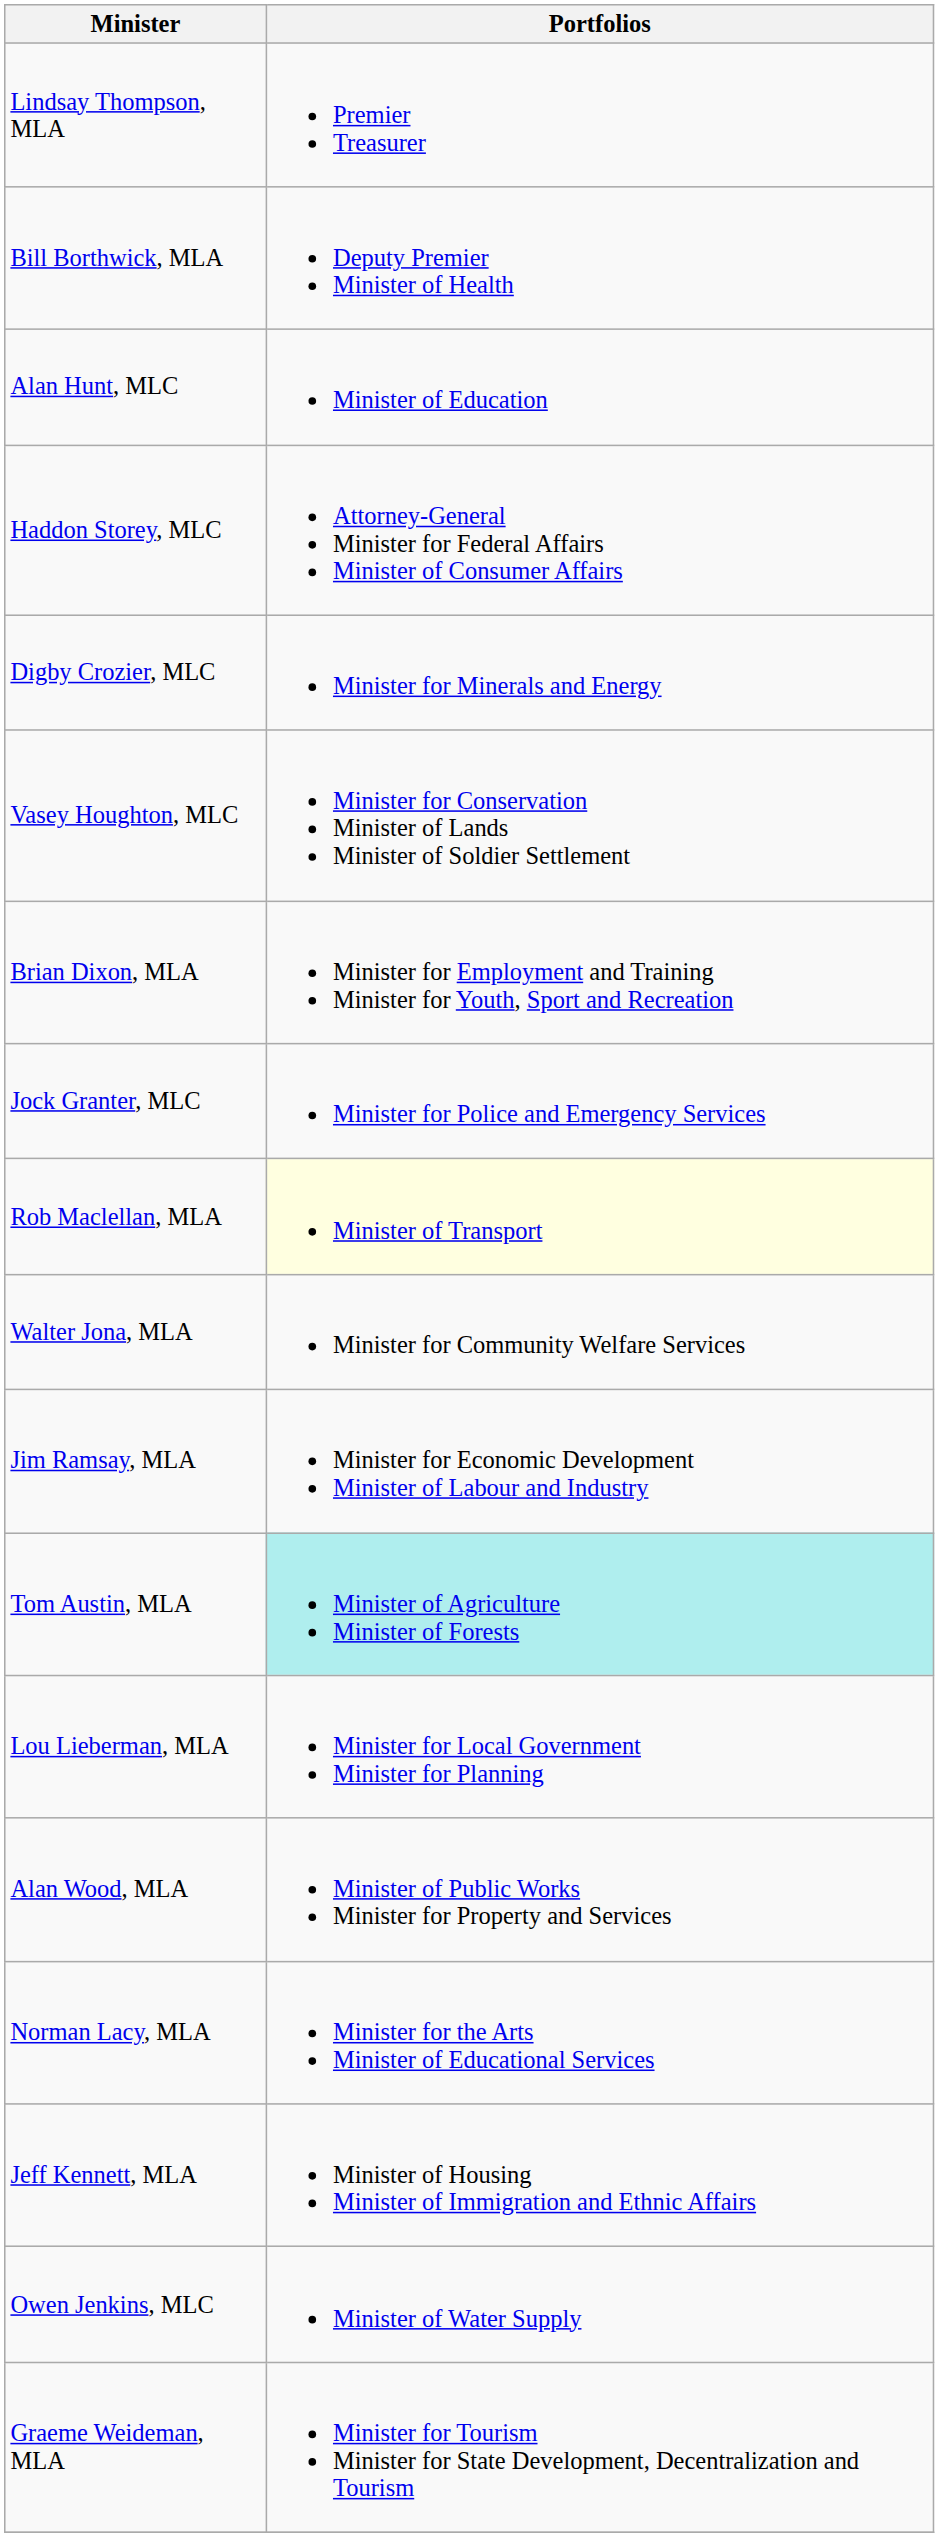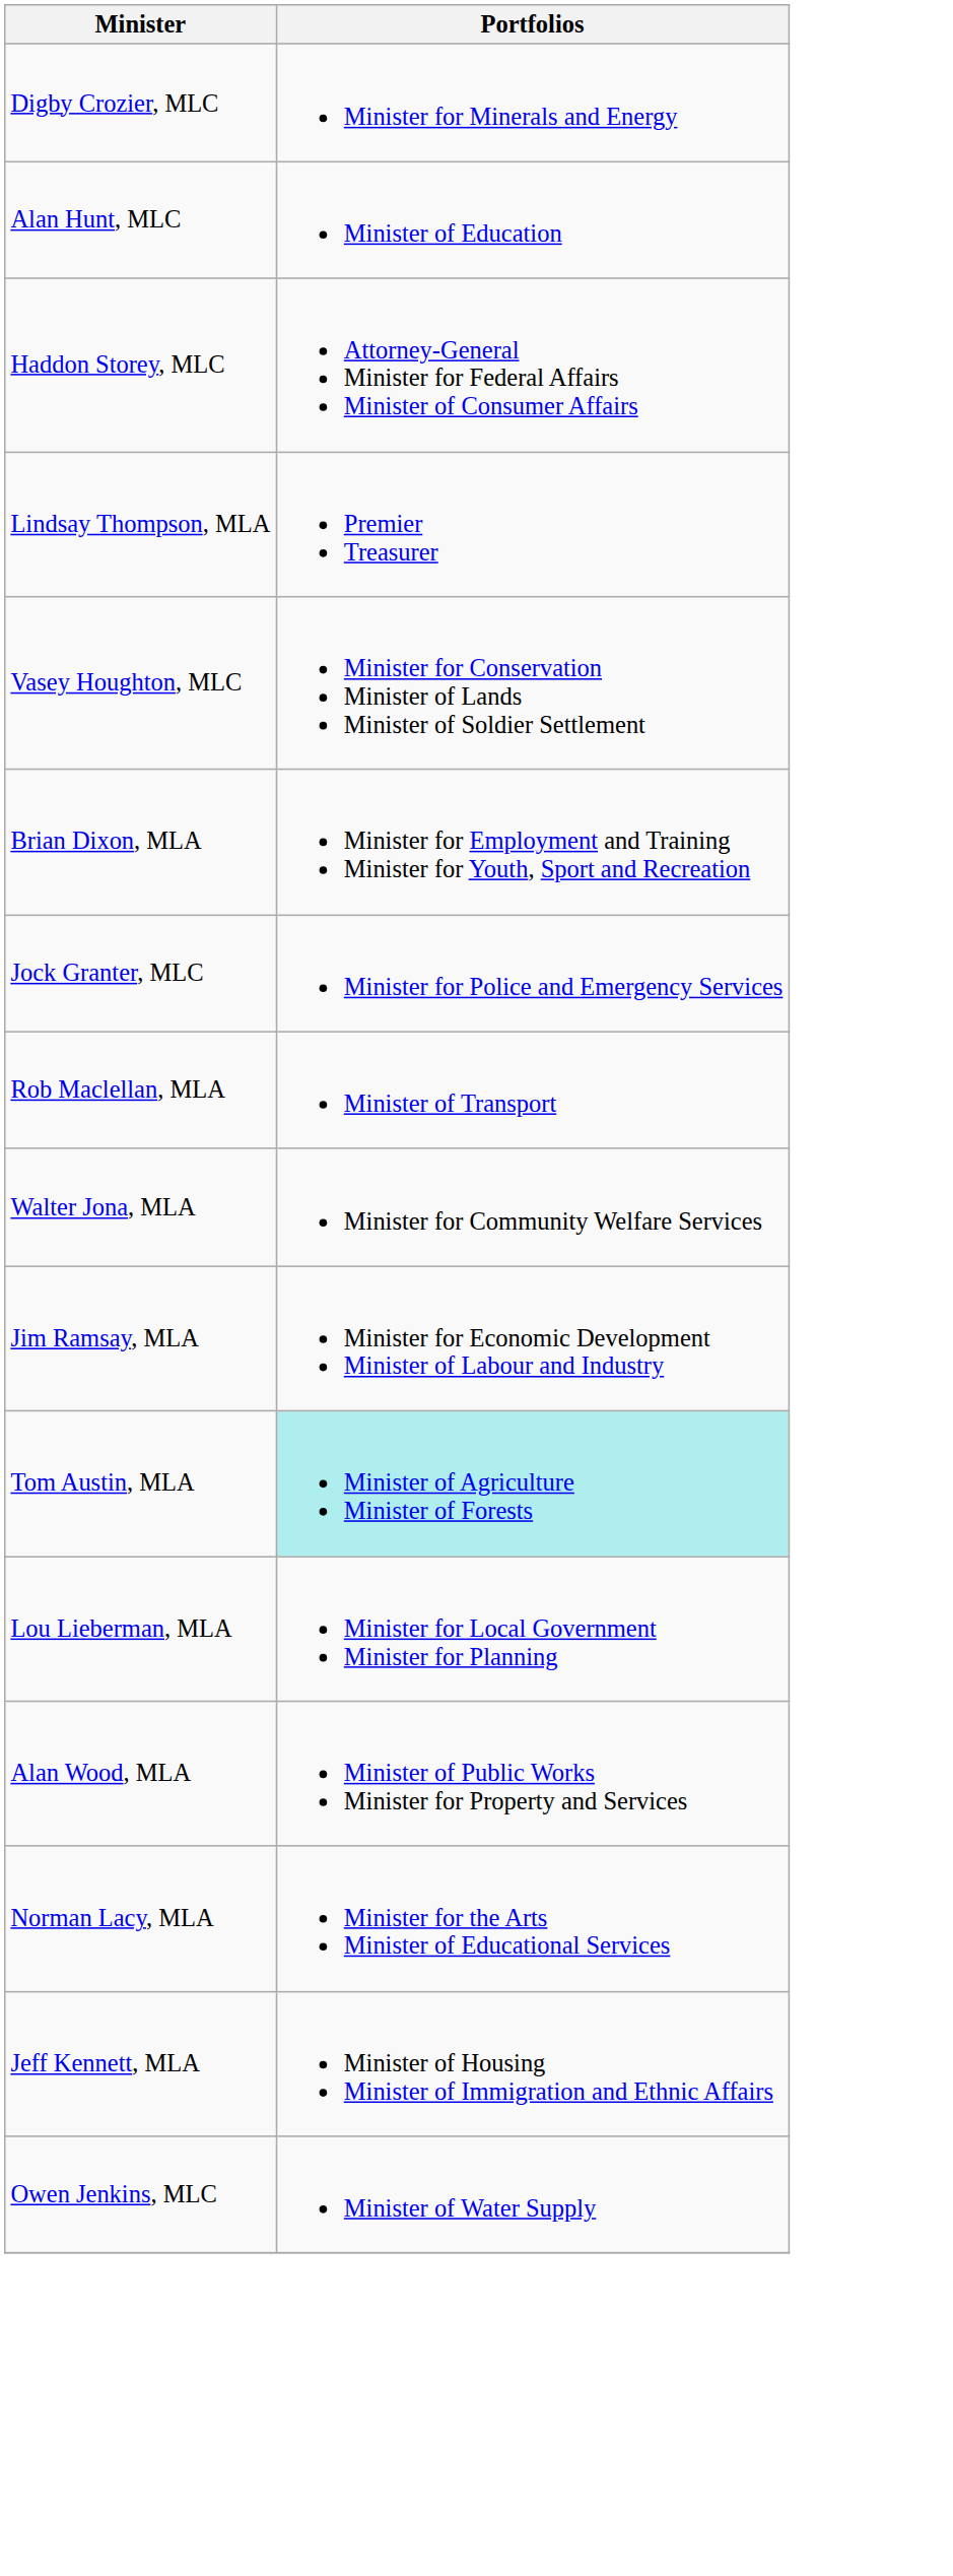 <table class="wikitable">
 <tr>
 <th>Minister</th>
 <th>Portfolios</th>
 </tr>
 <tr>
-<td><a href='#'>Lindsay Thompson</a>, MLA</td>
-<td><br><ul><li><a href='#'>Premier</a></li><li><a href='#'>Treasurer</a></li></ul></td>
-</tr>
-<tr>
-<td><a href='#'>Bill Borthwick</a>, MLA</td>
-<td><br><ul><li><a href='#'>Deputy Premier</a></li><li><a href='#'>Minister of Health</a></li></ul></td>
+<td><a href='#'>Digby Crozier</a>, MLC</td>
+<td><br><ul><li><a href='#'>Minister for Minerals and Energy</a></li></ul></td>
 </tr>
 <tr>
 <td><a href='#'>Alan Hunt</a>, MLC</td>
 <td><br><ul><li><a href='#'>Minister of Education</a></li></ul></td>
 </tr>
 <tr>
 <td><a href='#'>Haddon Storey</a>, MLC</td>
 <td><br><ul><li><a href='#'>Attorney-General</a></li><li>Minister for Federal Affairs</li><li><a href='#'>Minister of Consumer Affairs</a></li></ul></td>
 </tr>
 <tr>
-<td><a href='#'>Digby Crozier</a>, MLC</td>
-<td><br><ul><li><a href='#'>Minister for Minerals and Energy</a></li></ul></td>
+<td><a href='#'>Lindsay Thompson</a>, MLA</td>
+<td><br><ul><li><a href='#'>Premier</a></li><li><a href='#'>Treasurer</a></li></ul></td>
 </tr>
 <tr>
 <td><a href='#'>Vasey Houghton</a>, MLC</td>
 <td><br><ul><li><a href='#'>Minister for Conservation</a></li><li>Minister of Lands</li><li>Minister of Soldier Settlement</li></ul></td>
 </tr>
 <tr>
 <td><a href='#'>Brian Dixon</a>, MLA</td>
 <td><br><ul><li>Minister for <a href='#'>Employment</a> and Training</li><li>Minister for <a href='#'>Youth</a>, <a href='#'>Sport and Recreation</a></li></ul></td>
 </tr>
 <tr>
 <td><a href='#'>Jock Granter</a>, MLC</td>
 <td><br><ul><li><a href='#'>Minister for Police and Emergency Services</a></li></ul></td>
 </tr>
 <tr>
 <td><a href='#'>Rob Maclellan</a>, MLA</td>
-<td style="background: lightyellow;"><br><ul><li><a href='#'>Minister of Transport</a></li></ul></td>
+<td><br><ul><li><a href='#'>Minister of Transport</a></li></ul></td>
 </tr>
 <tr>
 <td><a href='#'>Walter Jona</a>, MLA</td>
 <td><br><ul><li>Minister for Community Welfare Services</li></ul></td>
 </tr>
 <tr>
 <td><a href='#'>Jim Ramsay</a>, MLA</td>
 <td><br><ul><li>Minister for Economic Development</li><li><a href='#'>Minister of Labour and Industry</a></li></ul></td>
 </tr>
 <tr>
 <td><a href='#'>Tom Austin</a>, MLA</td>
 <td style="background: paleturquoise;"><br><ul><li><a href='#'>Minister of Agriculture</a></li><li><a href='#'>Minister of Forests</a></li></ul></td>
 </tr>
 <tr>
 <td><a href='#'>Lou Lieberman</a>, MLA</td>
 <td><br><ul><li><a href='#'>Minister for Local Government</a></li><li><a href='#'>Minister for Planning</a></li></ul></td>
 </tr>
 <tr>
 <td><a href='#'>Alan Wood</a>, MLA</td>
 <td><br><ul><li><a href='#'>Minister of Public Works</a></li><li>Minister for Property and Services</li></ul></td>
 </tr>
 <tr>
 <td><a href='#'>Norman Lacy</a>, MLA</td>
 <td><br><ul><li><a href='#'>Minister for the Arts</a></li><li><a href='#'>Minister of Educational Services</a></li></ul></td>
 </tr>
 <tr>
 <td><a href='#'>Jeff Kennett</a>, MLA</td>
 <td><br><ul><li>Minister of Housing</li><li><a href='#'>Minister of Immigration and Ethnic Affairs</a></li></ul></td>
 </tr>
 <tr>
 <td><a href='#'>Owen Jenkins</a>, MLC</td>
 <td><br><ul><li><a href='#'>Minister of Water Supply</a></li></ul></td>
 </tr>
 <tr>
-<td><a href='#'>Graeme Weideman</a>, MLA</td>
-<td><br><ul><li><a href='#'>Minister for Tourism</a></li><li>Minister for State Development, Decentralization and <a href='#'>Tourism</a></li></ul></td>
-</tr>
-<tr>
 </tr>
 </table>
